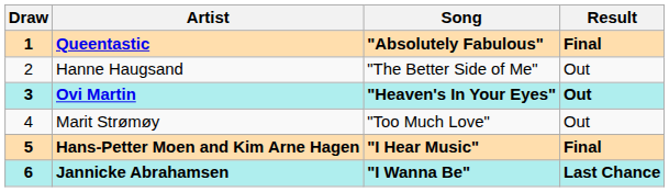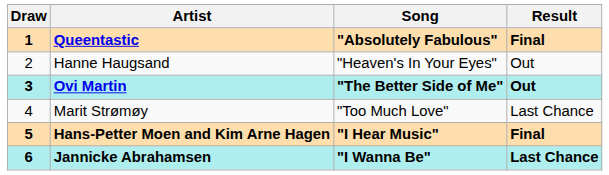 <table class="sortable wikitable" style="margin: 1em auto 1em auto; text-align:center;">
 <tr>
 <th>Draw</th>
 <th>Artist</th>
 <th>Song</th>
 <th>Result</th>
 </tr>
 <tr style="font-weight:bold; background:navajowhite;">
 <td>1</td>
 <td style="text-align:left;"><a href='#'>Queentastic</a></td>
 <td style="text-align:left;">"Absolutely Fabulous"</td>
 <td style="text-align:left;">Final</td>
 </tr>
 <tr>
 <td>2</td>
 <td style="text-align:left;">Hanne Haugsand</td>
-<td style="text-align:left;">"The Better Side of Me"</td>
+<td style="text-align:left;">"Heaven's In Your Eyes"</td>
 <td style="text-align:left;">Out</td>
 </tr>
 <tr style="font-weight:bold; background:paleturquoise;">
 <td>3</td>
 <td style="text-align:left;"><a href='#'>Ovi Martin</a></td>
-<td style="text-align:left;">"Heaven's In Your Eyes"</td>
+<td style="text-align:left;">"The Better Side of Me"</td>
 <td style="text-align:left;">Out</td>
 </tr>
 <tr>
 <td>4</td>
 <td style="text-align:left;">Marit Strømøy</td>
 <td style="text-align:left;">"Too Much Love"</td>
-<td style="text-align:left;">Out</td>
+<td style="text-align:left;">Last Chance</td>
 </tr>
 <tr style="font-weight:bold; background:navajowhite;">
 <td>5</td>
 <td style="text-align:left;">Hans-Petter Moen and Kim Arne Hagen</td>
 <td style="text-align:left;">"I Hear Music"</td>
 <td style="text-align:left;">Final</td>
 </tr>
 <tr style="font-weight:bold; background:paleturquoise;">
 <td>6</td>
 <td style="text-align:left;">Jannicke Abrahamsen</td>
 <td style="text-align:left;">"I Wanna Be"</td>
 <td style="text-align:left;">Last Chance</td>
 </tr>
 </table>
